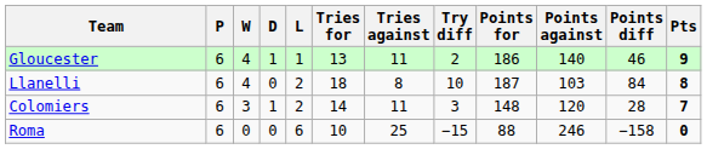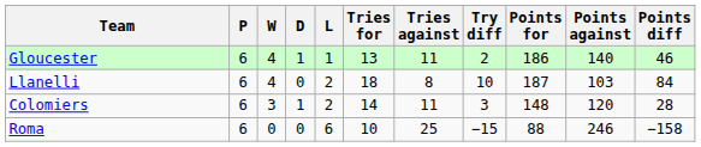 <table class="wikitable" style="text-align: center;">
 <tr>
 <th width="200">Team</th>
 <th width="20">P</th>
 <th width="20">W</th>
 <th width="20">D</th>
 <th width="20">L</th>
 <th width="20">Tries for</th>
 <th width="20">Tries against</th>
 <th width="30">Try diff</th>
 <th width="20">Points for</th>
 <th width="20">Points against</th>
 <th width="25">Points diff</th>
-<th width="20">Pts</th>
 </tr>
 <tr bgcolor="#ccffcc">
 <td align="left">  <a href='#'>Gloucester</a></td>
 <td>6</td>
 <td>4</td>
 <td>1</td>
 <td>1</td>
 <td>13</td>
 <td>11</td>
 <td>2</td>
 <td>186</td>
 <td>140</td>
 <td>46</td>
-<td><strong>9</strong></td>
 </tr>
 <tr>
 <td align="left"> <a href='#'>Llanelli</a></td>
 <td>6</td>
 <td>4</td>
 <td>0</td>
 <td>2</td>
 <td>18</td>
 <td>8</td>
 <td>10</td>
 <td>187</td>
 <td>103</td>
 <td>84</td>
-<td><strong>8</strong></td>
 </tr>
 <tr>
 <td align="left"> <a href='#'>Colomiers</a></td>
 <td>6</td>
 <td>3</td>
 <td>1</td>
 <td>2</td>
 <td>14</td>
 <td>11</td>
 <td>3</td>
 <td>148</td>
 <td>120</td>
 <td>28</td>
-<td><strong>7</strong></td>
 </tr>
 <tr>
 <td align="left"> <a href='#'>Roma</a></td>
 <td>6</td>
 <td>0</td>
 <td>0</td>
 <td>6</td>
 <td>10</td>
 <td>25</td>
 <td>−15</td>
 <td>88</td>
 <td>246</td>
 <td>−158</td>
-<td><strong>0</strong></td>
 </tr>
 </table>
